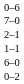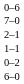 <table cellspacing=1 width=70%>
 <tr>
 <th width=25%></th>
 <th width=30%></th>
 <th width=15%></th>
 <th width=30%></th>
 </tr>
 <tr>
 <td></td>
 <td align=right></td>
 <td align=center>0–6</td>
 <td></td>
 </tr>
 <tr>
 <td></td>
 <td align=right></td>
 <td align=center>7–0</td>
 <td></td>
 </tr>
 <tr>
 <td></td>
 <td align=right></td>
 <td align=center>2–1</td>
 <td></td>
 </tr>
 <tr>
 <td></td>
 <td align=right></td>
 <td align=center>1–1</td>
 <td></td>
 </tr>
 <tr>
 <td></td>
 <td align=right></td>
-<td align=center>6–0</td>
+<td align=center>0–2</td>
 <td></td>
 </tr>
 <tr>
 <td></td>
 <td align=right></td>
-<td align=center>0–2</td>
+<td align=center>6–0</td>
 <td></td>
 </tr>
 </table>
